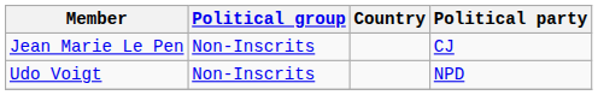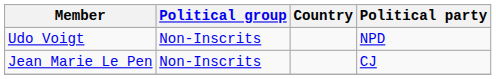 <table class="wikitable">
 <tr>
 <th>Member</th>
 <th><a href='#'>Political group</a></th>
 <th>Country</th>
 <th>Political party</th>
 </tr>
 <tr>
+<td><a href='#'>Udo Voigt</a></td>
+<td><a href='#'>Non-Inscrits</a></td>
+<td></td>
+<td><a href='#'>NPD</a></td>
+</tr>
+<tr>
 <td><a href='#'>Jean Marie Le Pen</a></td>
 <td><a href='#'>Non-Inscrits</a></td>
 <td></td>
 <td><a href='#'>CJ</a></td>
 </tr>
 <tr>
-<td><a href='#'>Udo Voigt</a></td>
-<td><a href='#'>Non-Inscrits</a></td>
-<td></td>
-<td><a href='#'>NPD</a></td>
-</tr>
-<tr>
 </tr>
 </table>
